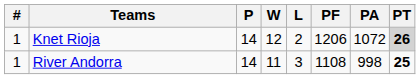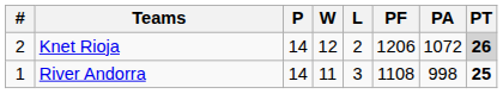 <table class="wikitable" style="text-align: center;">
 <tr>
 <th width=20>#</th>
 <th width=220>Teams</th>
 <th width=20>P</th>
 <th width=20>W</th>
 <th width=20>L</th>
 <th width=35>PF</th>
 <th width=35>PA</th>
 <th width=20>PT</th>
 </tr>
 <tr>
-<td>1</td>
+<td>2</td>
 <td align="left"><a href='#'>Knet Rioja</a></td>
 <td>14</td>
 <td>12</td>
 <td>2</td>
 <td>1206</td>
 <td>1072</td>
 <td style="background: lightgrey;"><strong>26</strong></td>
 </tr>
 <tr>
 <td>1</td>
 <td align="left"><a href='#'>River Andorra</a></td>
 <td>14</td>
 <td>11</td>
 <td>3</td>
 <td>1108</td>
 <td>998</td>
 <td><strong>25</strong></td>
 </tr>
 </table>
